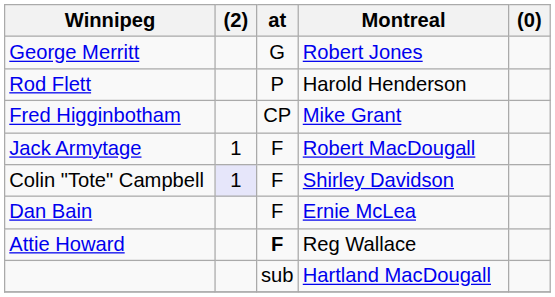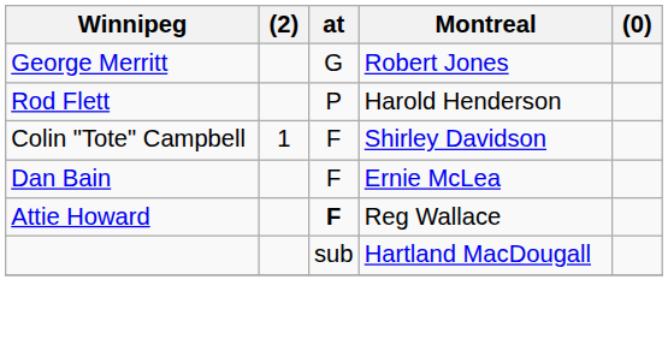 <table class="wikitable">
 <tr>
 <th width="160">Winnipeg</th>
 <th width="25">(2)</th>
 <th width="15">at</th>
 <th width="160">Montreal</th>
 <th width="25">(0)</th>
 </tr>
 <tr align="center">
 <td align="left"><a href='#'>George Merritt</a></td>
 <td align="center"></td>
 <td>G</td>
 <td align="left"><a href='#'>Robert Jones</a></td>
 <td></td>
 </tr>
 <tr align="center">
 <td align="left"><a href='#'>Rod Flett</a></td>
 <td align="center"></td>
 <td>P</td>
 <td align="left">Harold Henderson</td>
 <td></td>
 </tr>
 <tr align="center">
-<td align="left"><a href='#'>Fred Higginbotham</a></td>
-<td align="center"></td>
-<td>CP</td>
-<td align="left"><a href='#'>Mike Grant</a></td>
-<td></td>
-</tr>
-<tr align="center">
-<td align="left"><a href='#'>Jack Armytage</a></td>
+<td align="left">Colin "Tote" Campbell</td>
 <td align="center">1</td>
-<td>F</td>
-<td align="left"><a href='#'>Robert MacDougall</a></td>
-<td></td>
-</tr>
-<tr align="center">
-<td align="left">Colin "Tote" Campbell</td>
-<td align="center" style="background: lavender;">1</td>
 <td>F</td>
 <td align="left"><a href='#'>Shirley Davidson</a></td>
 <td></td>
 </tr>
 <tr align="center">
 <td align="left"><a href='#'>Dan Bain</a></td>
 <td align="center"></td>
 <td>F</td>
 <td align="left"><a href='#'>Ernie McLea</a></td>
 <td></td>
 </tr>
 <tr align="center">
 <td align="left"><a href='#'>Attie Howard</a></td>
 <td align="center"></td>
 <td><strong>F</strong></td>
 <td align="left">Reg Wallace</td>
 <td></td>
 </tr>
 <tr align="center">
 <td align="left"></td>
 <td align="center"></td>
 <td>sub</td>
 <td align="left"><a href='#'>Hartland MacDougall</a></td>
 <td></td>
 </tr>
 <tr>
 </tr>
 </table>
